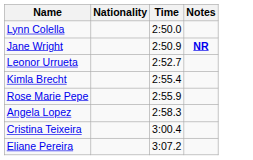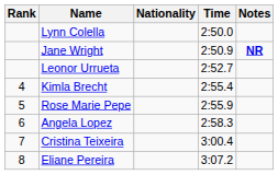 <table class="wikitable sortable" style="text-align:center">
 <tr>
+<th>Rank</th>
 <th>Name</th>
 <th>Nationality</th>
 <th>Time</th>
 <th>Notes</th>
 </tr>
 <tr>
+<td></td>
 <td align=left><a href='#'>Lynn Colella</a></td>
 <td align=left></td>
 <td>2:50.0</td>
 <td></td>
 </tr>
 <tr>
+<td></td>
 <td align=left><a href='#'>Jane Wright</a></td>
 <td align=left></td>
 <td>2:50.9</td>
 <td><strong><a href='#'>NR</a></strong></td>
 </tr>
 <tr>
+<td></td>
 <td align=left><a href='#'>Leonor Urrueta</a></td>
 <td align=left></td>
 <td>2:52.7</td>
 <td></td>
 </tr>
 <tr>
+<td>4</td>
 <td align=left><a href='#'>Kimla Brecht</a></td>
 <td align=left></td>
 <td>2:55.4</td>
 <td></td>
 </tr>
 <tr>
+<td>5</td>
 <td align=left><a href='#'>Rose Marie Pepe</a></td>
 <td align=left></td>
 <td>2:55.9</td>
 <td></td>
 </tr>
 <tr>
+<td>6</td>
 <td align=left><a href='#'>Angela Lopez</a></td>
 <td align=left></td>
 <td>2:58.3</td>
 <td></td>
 </tr>
 <tr>
+<td>7</td>
 <td align=left><a href='#'>Cristina Teixeira</a></td>
 <td align=left></td>
 <td>3:00.4</td>
 <td></td>
 </tr>
 <tr>
+<td>8</td>
 <td align=left><a href='#'>Eliane Pereira</a></td>
 <td align=left></td>
 <td>3:07.2</td>
 <td></td>
 </tr>
 </table>
